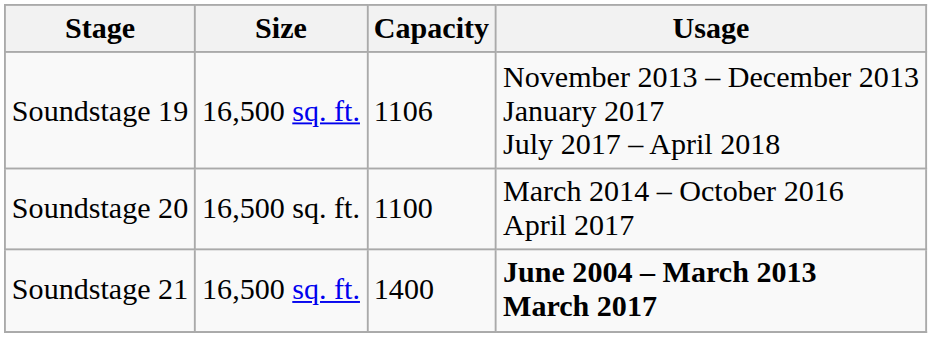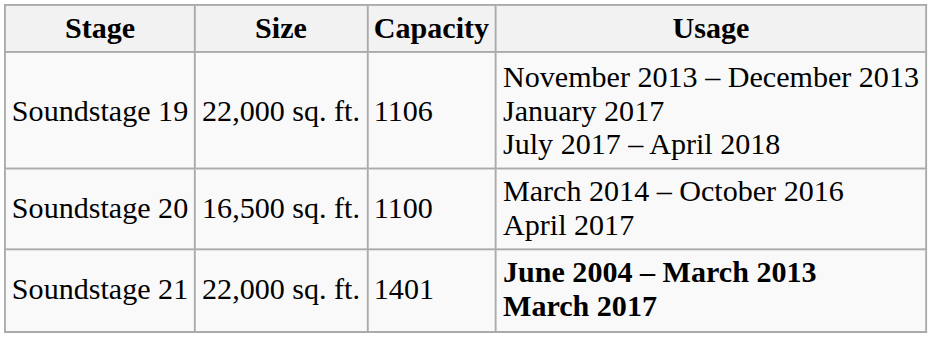 <table class="wikitable">
 <tr>
 <th>Stage</th>
 <th>Size</th>
 <th>Capacity</th>
 <th>Usage</th>
 </tr>
 <tr>
 <td>Soundstage 19</td>
-<td>16,500 <a href='#'>sq. ft.</a></td>
+<td>22,000 sq. ft.</td>
 <td>1106</td>
 <td>November 2013 – December 2013<br>January 2017<br>July 2017 – April 2018</td>
 </tr>
 <tr>
 <td>Soundstage 20</td>
 <td>16,500 sq. ft.</td>
 <td>1100</td>
 <td>March 2014 – October 2016<br>April 2017</td>
 </tr>
 <tr>
 <td>Soundstage 21</td>
-<td>16,500 <a href='#'>sq. ft.</a></td>
-<td>1400</td>
+<td>22,000 sq. ft.</td>
+<td>1401</td>
 <td><strong>June 2004 – March 2013<br>March 2017</strong></td>
 </tr>
 <tr>
 </tr>
 </table>
